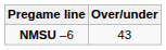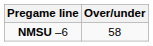 <table class="wikitable">
 <tr align="center">
 <th style=>Pregame line</th>
 <th style=>Over/under</th>
 </tr>
 <tr align="center">
 <td><strong>NMSU</strong> –6</td>
-<td>43</td>
+<td>58</td>
 </tr>
 </table>
